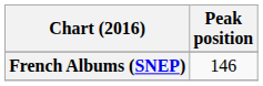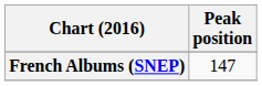 <table class="wikitable sortable plainrowheaders" style="text-align:center">
 <tr>
 <th scope="col">Chart (2016)</th>
 <th scope="col">Peak<br> position</th>
 </tr>
 <tr>
 </tr>
 <tr>
 </tr>
 <tr>
 <th scope="row">French Albums (<a href='#'>SNEP</a>)</th>
-<td>146</td>
+<td>147</td>
 </tr>
 <tr>
 </tr>
 </table>
